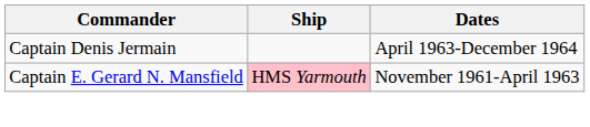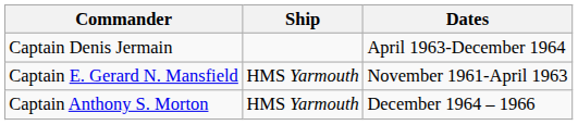 <table class="wikitable">
 <tr>
 <th>Commander</th>
 <th>Ship</th>
 <th>Dates</th>
 </tr>
 <tr>
 <td>Captain Denis Jermain</td>
 <td></td>
 <td>April 1963-December 1964</td>
 </tr>
 <tr>
 <td>Captain <a href='#'>E. Gerard N. Mansfield</a></td>
-<td style="background: pink;">HMS <em>Yarmouth</em></td>
+<td>HMS <em>Yarmouth</em></td>
 <td>November 1961-April 1963</td>
 </tr>
+<tr>
+<td>Captain <a href='#'>Anthony S. Morton</a></td>
+<td>HMS <em>Yarmouth</em></td>
+<td>December 1964 – 1966</td>
+</tr>
 </table>
